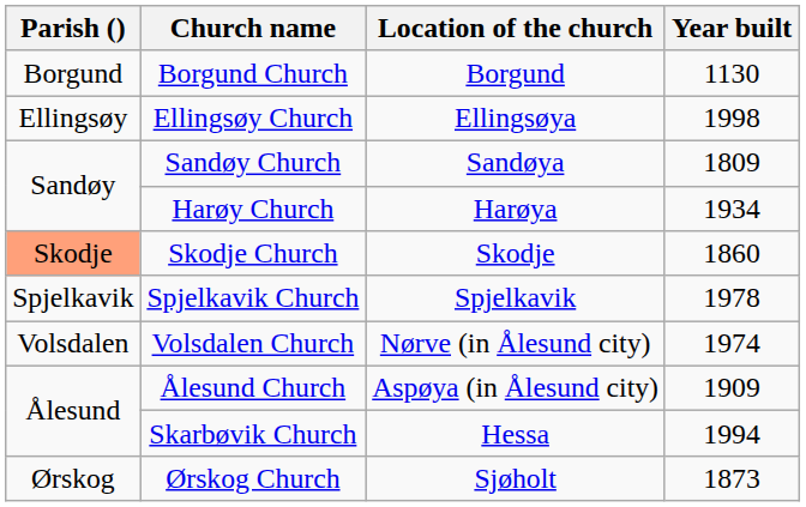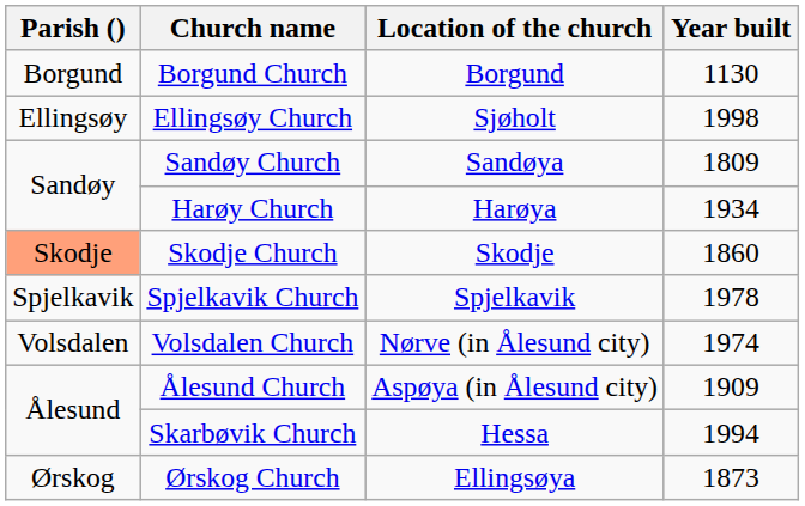 <table class="wikitable" style="text-align:center">
 <tr>
 <th>Parish ()</th>
 <th>Church name</th>
 <th>Location of the church</th>
 <th>Year built</th>
 </tr>
 <tr>
 <td>Borgund</td>
 <td><a href='#'>Borgund Church</a></td>
 <td><a href='#'>Borgund</a></td>
 <td>1130</td>
 </tr>
 <tr>
 <td>Ellingsøy</td>
 <td><a href='#'>Ellingsøy Church</a></td>
-<td><a href='#'>Ellingsøya</a></td>
+<td><a href='#'>Sjøholt</a></td>
 <td>1998</td>
 </tr>
 <tr>
 <td rowspan="2">Sandøy</td>
 <td><a href='#'>Sandøy Church</a></td>
 <td><a href='#'>Sandøya</a></td>
 <td>1809</td>
 </tr>
 <tr>
 <td><a href='#'>Harøy Church</a></td>
 <td><a href='#'>Harøya</a></td>
 <td>1934</td>
 </tr>
 <tr>
 <td style="background: lightsalmon;">Skodje</td>
 <td><a href='#'>Skodje Church</a></td>
 <td><a href='#'>Skodje</a></td>
 <td>1860</td>
 </tr>
 <tr>
 <td>Spjelkavik</td>
 <td><a href='#'>Spjelkavik Church</a></td>
 <td><a href='#'>Spjelkavik</a></td>
 <td>1978</td>
 </tr>
 <tr>
 <td>Volsdalen</td>
 <td><a href='#'>Volsdalen Church</a></td>
 <td><a href='#'>Nørve</a> (in <a href='#'>Ålesund</a> city)</td>
 <td>1974</td>
 </tr>
 <tr>
 <td rowspan="2">Ålesund</td>
 <td><a href='#'>Ålesund Church</a></td>
 <td><a href='#'>Aspøya</a> (in <a href='#'>Ålesund</a> city)</td>
 <td>1909</td>
 </tr>
 <tr>
 <td><a href='#'>Skarbøvik Church</a></td>
 <td><a href='#'>Hessa</a></td>
 <td>1994</td>
 </tr>
 <tr>
 <td>Ørskog</td>
 <td><a href='#'>Ørskog Church</a></td>
-<td><a href='#'>Sjøholt</a></td>
+<td><a href='#'>Ellingsøya</a></td>
 <td>1873</td>
 </tr>
 </table>
